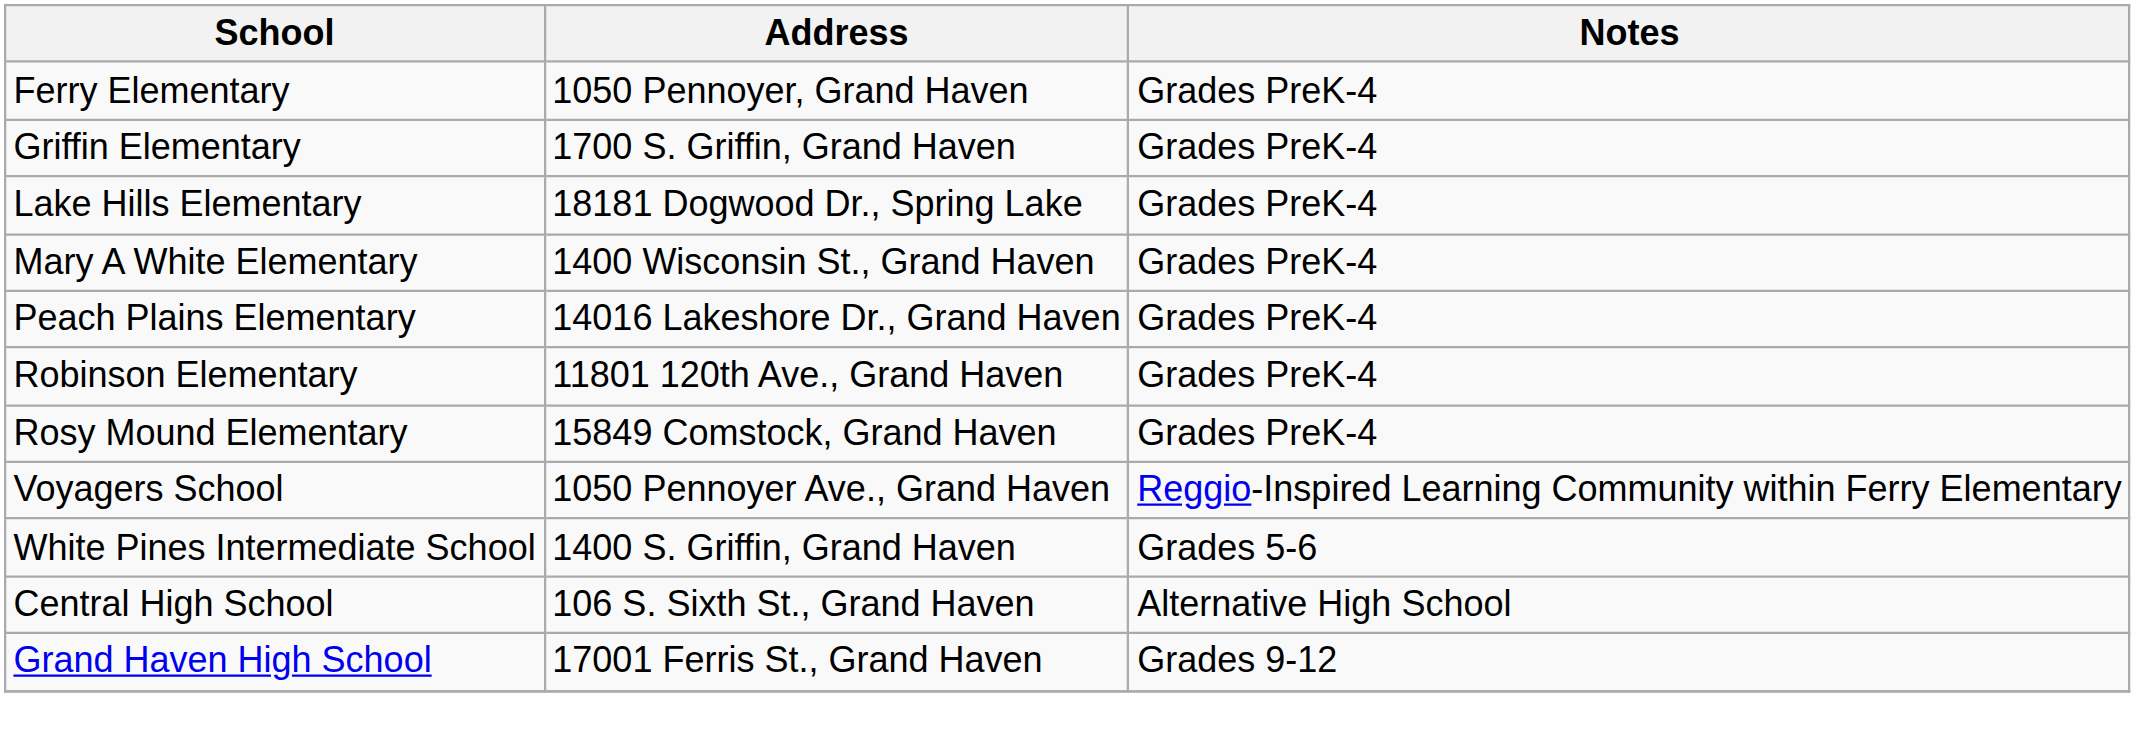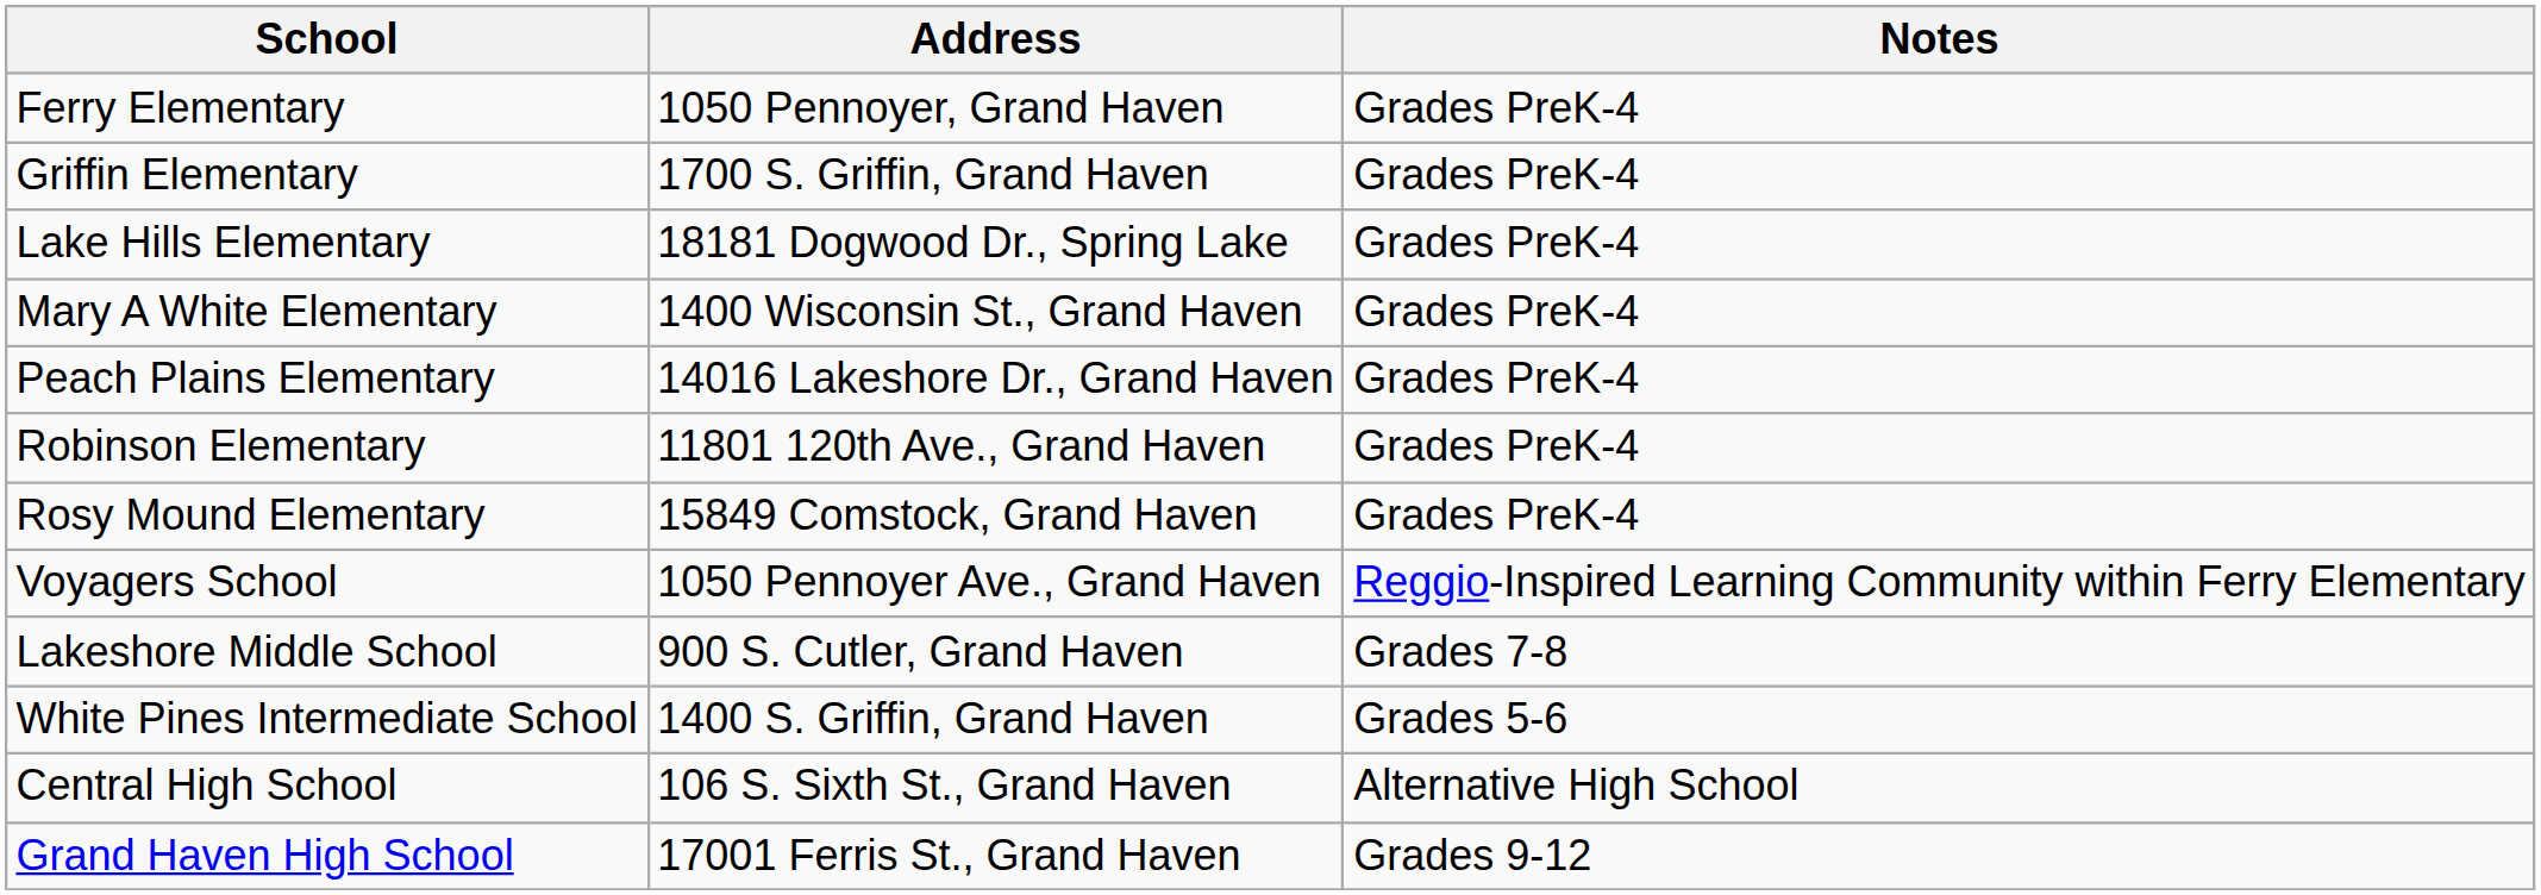 <table class="wikitable sortable">
 <tr>
 <th>School</th>
 <th>Address</th>
 <th>Notes</th>
 </tr>
 <tr>
 <td>Ferry Elementary</td>
 <td>1050 Pennoyer, Grand Haven</td>
 <td>Grades PreK-4</td>
 </tr>
 <tr>
 <td>Griffin Elementary</td>
 <td>1700 S. Griffin, Grand Haven</td>
 <td>Grades PreK-4</td>
 </tr>
 <tr>
 <td>Lake Hills Elementary</td>
 <td>18181 Dogwood Dr., Spring Lake</td>
 <td>Grades PreK-4</td>
 </tr>
 <tr>
 <td>Mary A White Elementary</td>
 <td>1400 Wisconsin St., Grand Haven</td>
 <td>Grades PreK-4</td>
 </tr>
 <tr>
 <td>Peach Plains Elementary</td>
 <td>14016 Lakeshore Dr., Grand Haven</td>
 <td>Grades PreK-4</td>
 </tr>
 <tr>
 <td>Robinson Elementary</td>
 <td>11801 120th Ave., Grand Haven</td>
 <td>Grades PreK-4</td>
 </tr>
 <tr>
 <td>Rosy Mound Elementary</td>
 <td>15849 Comstock, Grand Haven</td>
 <td>Grades PreK-4</td>
 </tr>
 <tr>
 <td>Voyagers School</td>
 <td>1050 Pennoyer Ave., Grand Haven</td>
 <td><a href='#'>Reggio</a>-Inspired Learning Community within Ferry Elementary</td>
 </tr>
 <tr>
+<td>Lakeshore Middle School</td>
+<td>900 S. Cutler, Grand Haven</td>
+<td>Grades 7-8</td>
+</tr>
+<tr>
 <td>White Pines Intermediate School</td>
 <td>1400 S. Griffin, Grand Haven</td>
 <td>Grades 5-6</td>
 </tr>
 <tr>
 <td>Central High School</td>
 <td>106 S. Sixth St., Grand Haven</td>
 <td>Alternative High School</td>
 </tr>
 <tr>
 <td><a href='#'>Grand Haven High School</a></td>
 <td>17001 Ferris St., Grand Haven</td>
 <td>Grades 9-12</td>
 </tr>
 <tr>
 </tr>
 </table>
